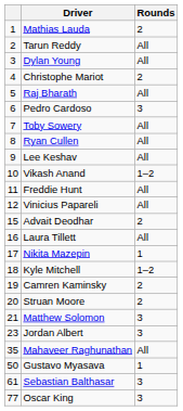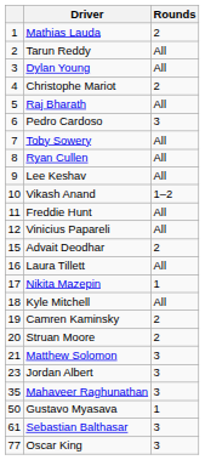 <table class="wikitable" style="font-size: 85%">
 <tr>
 <th></th>
 <th>Driver</th>
 <th>Rounds</th>
 </tr>
 <tr>
 <td align=center>1</td>
 <td> <a href='#'>Mathias Lauda</a></td>
 <td>2</td>
 </tr>
 <tr>
 <td align=center>2</td>
 <td> Tarun Reddy</td>
 <td>All</td>
 </tr>
 <tr>
 <td align=center>3</td>
 <td> <a href='#'>Dylan Young</a></td>
 <td>All</td>
 </tr>
 <tr>
 <td align=center>4</td>
 <td> Christophe Mariot</td>
 <td>2</td>
 </tr>
 <tr>
 <td align=center>5</td>
 <td> <a href='#'>Raj Bharath</a></td>
 <td>All</td>
 </tr>
 <tr>
 <td align=center>6</td>
 <td> Pedro Cardoso</td>
 <td>3</td>
 </tr>
 <tr>
 <td align=center>7</td>
 <td> <a href='#'>Toby Sowery</a></td>
 <td>All</td>
 </tr>
 <tr>
 <td align=center>8</td>
 <td> <a href='#'>Ryan Cullen</a></td>
 <td>All</td>
 </tr>
 <tr>
 <td align=center>9</td>
 <td> Lee Keshav</td>
 <td>All</td>
 </tr>
 <tr>
 <td align=center>10</td>
 <td> Vikash Anand</td>
 <td>1–2</td>
 </tr>
 <tr>
 <td align=center>11</td>
 <td> Freddie Hunt</td>
 <td>All</td>
 </tr>
 <tr>
 <td align=center>12</td>
 <td> Vinicius Papareli</td>
 <td>All</td>
 </tr>
 <tr>
 <td align=center>15</td>
 <td> Advait Deodhar</td>
 <td>2</td>
 </tr>
 <tr>
 <td align=center>16</td>
 <td> Laura Tillett</td>
 <td>All</td>
 </tr>
 <tr>
 <td align=center>17</td>
 <td> <a href='#'>Nikita Mazepin</a></td>
 <td>1</td>
 </tr>
 <tr>
 <td align=center>18</td>
 <td> Kyle Mitchell</td>
-<td>1–2</td>
+<td>All</td>
 </tr>
 <tr>
 <td align=center>19</td>
 <td> Camren Kaminsky</td>
 <td>2</td>
 </tr>
 <tr>
 <td align=center>20</td>
 <td> Struan Moore</td>
 <td>2</td>
 </tr>
 <tr>
 <td align=center>21</td>
 <td> <a href='#'>Matthew Solomon</a></td>
 <td>3</td>
 </tr>
 <tr>
 <td align=center>23</td>
 <td> Jordan Albert</td>
 <td>3</td>
 </tr>
 <tr>
 <td align=center>35</td>
 <td> <a href='#'>Mahaveer Raghunathan</a></td>
-<td>All</td>
+<td>3</td>
 </tr>
 <tr>
 <td align=center>50</td>
 <td> Gustavo Myasava</td>
 <td>1</td>
 </tr>
 <tr>
 <td align=center>61</td>
 <td> <a href='#'>Sebastian Balthasar</a></td>
 <td>3</td>
 </tr>
 <tr>
 <td align=center>77</td>
 <td> Oscar King</td>
 <td>3</td>
 </tr>
 </table>
